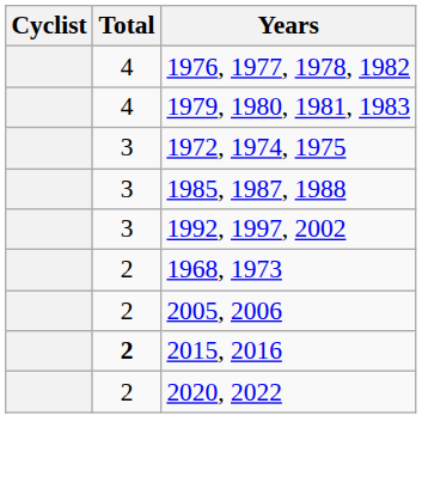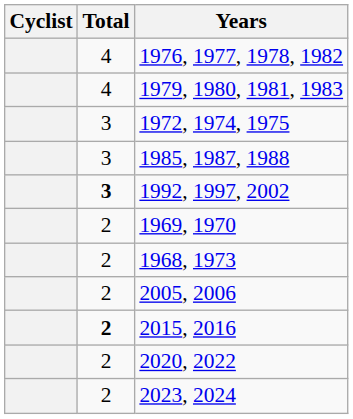 <table class="sortable plainrowheaders wikitable">
 <tr>
 <th scope=col>Cyclist</th>
 <th scope=col>Total</th>
 <th scope=col class="unsortable">Years</th>
 </tr>
 <tr>
 <th scope=row></th>
 <td align=center>4</td>
 <td><a href='#'>1976</a>, <a href='#'>1977</a>, <a href='#'>1978</a>, <a href='#'>1982</a></td>
 </tr>
 <tr>
 <th scope=row></th>
 <td align=center>4</td>
 <td><a href='#'>1979</a>, <a href='#'>1980</a>, <a href='#'>1981</a>, <a href='#'>1983</a></td>
 </tr>
 <tr>
 <th scope=row></th>
 <td align=center>3</td>
 <td><a href='#'>1972</a>, <a href='#'>1974</a>, <a href='#'>1975</a></td>
 </tr>
 <tr>
 <th scope=row></th>
 <td align=center>3</td>
 <td><a href='#'>1985</a>, <a href='#'>1987</a>, <a href='#'>1988</a></td>
 </tr>
 <tr>
 <th scope=row></th>
-<td align=center>3</td>
+<td align=center><strong>3</strong></td>
 <td><a href='#'>1992</a>, <a href='#'>1997</a>, <a href='#'>2002</a></td>
+</tr>
+<tr>
+<th scope=row></th>
+<td align=center>2</td>
+<td><a href='#'>1969</a>, <a href='#'>1970</a></td>
 </tr>
 <tr>
 <th scope=row></th>
 <td align=center>2</td>
 <td><a href='#'>1968</a>, <a href='#'>1973</a></td>
 </tr>
 <tr>
 <th scope=row></th>
 <td align=center>2</td>
 <td><a href='#'>2005</a>, <a href='#'>2006</a></td>
 </tr>
 <tr>
 <th scope=row></th>
 <td align=center><strong>2</strong></td>
 <td><a href='#'>2015</a>, <a href='#'>2016</a></td>
 </tr>
 <tr>
 <th scope=row></th>
 <td align=center>2</td>
 <td><a href='#'>2020</a>, <a href='#'>2022</a></td>
 </tr>
+<tr>
+<th scope=row></th>
+<td align=center>2</td>
+<td><a href='#'>2023</a>, <a href='#'>2024</a></td>
+</tr>
 </table>
